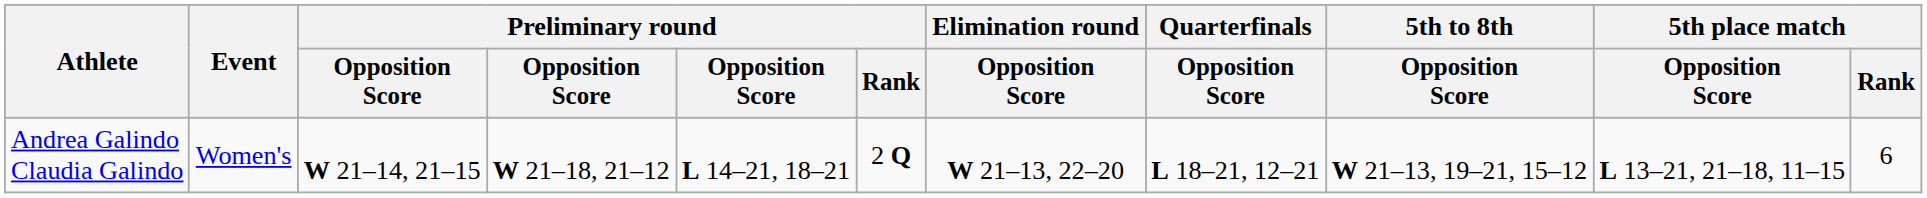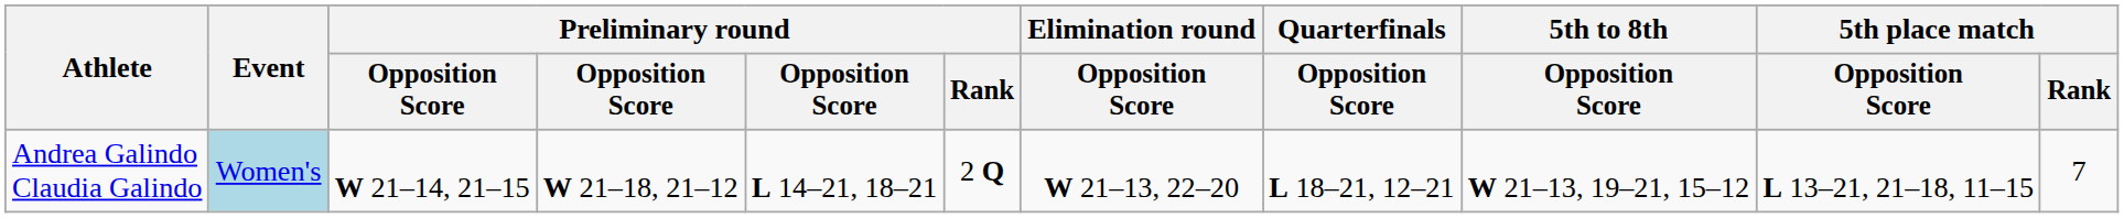 <table class="wikitable" border="1" style="font-size:90%">
 <tr>
 <th rowspan=2>Athlete</th>
 <th rowspan=2>Event</th>
 <th colspan=4>Preliminary round</th>
 <th>Elimination round</th>
 <th>Quarterfinals</th>
 <th>5th to 8th</th>
 <th colspan=2>5th place match</th>
 </tr>
 <tr style="font-size:95%">
 <th>Opposition<br>Score</th>
 <th>Opposition<br>Score</th>
 <th>Opposition<br>Score</th>
 <th>Rank</th>
 <th>Opposition<br>Score</th>
 <th>Opposition<br>Score</th>
 <th>Opposition<br>Score</th>
 <th>Opposition<br>Score</th>
 <th>Rank</th>
 </tr>
 <tr align=center>
 <td align=left><a href='#'>Andrea Galindo</a><br><a href='#'>Claudia Galindo</a></td>
-<td align=left><a href='#'>Women's</a></td>
+<td align=left style="background: lightblue;"><a href='#'>Women's</a></td>
 <td><br><strong>W</strong> 21–14, 21–15</td>
 <td><br><strong>W</strong> 21–18, 21–12</td>
 <td><br><strong>L</strong> 14–21, 18–21</td>
 <td>2 <strong>Q</strong></td>
 <td><br><strong>W</strong> 21–13, 22–20</td>
 <td><br><strong>L</strong> 18–21, 12–21</td>
 <td><br><strong>W</strong> 21–13, 19–21, 15–12</td>
 <td><br><strong>L</strong> 13–21, 21–18, 11–15</td>
-<td>6</td>
+<td>7</td>
 </tr>
 </table>
